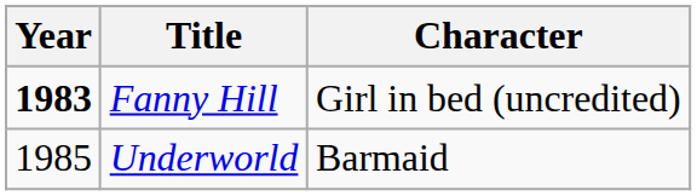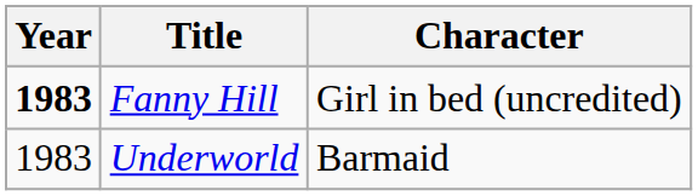 <table class="wikitable sortable">
 <tr>
 <th>Year</th>
 <th>Title</th>
 <th>Character</th>
 </tr>
 <tr>
 <td><strong>1983</strong></td>
 <td><em><a href='#'>Fanny Hill</a></em></td>
 <td>Girl in bed (uncredited)</td>
 </tr>
 <tr>
-<td>1985</td>
+<td>1983</td>
 <td><em><a href='#'>Underworld</a></em></td>
 <td>Barmaid</td>
 </tr>
 </table>
